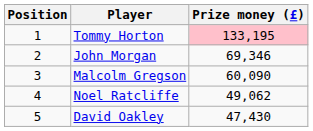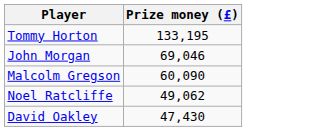 <table class=wikitable>
 <tr>
-<th>Position</th>
 <th>Player</th>
 <th>Prize money (<a href='#'>£</a>)</th>
 </tr>
 <tr>
-<td align=center>1</td>
 <td> <a href='#'>Tommy Horton</a></td>
-<td align=center style="background: pink;">133,195</td>
+<td align=center>133,195</td>
 </tr>
 <tr>
-<td align=center>2</td>
 <td> <a href='#'>John Morgan</a></td>
-<td align=center>69,346</td>
+<td align=center>69,046</td>
 </tr>
 <tr>
-<td align=center>3</td>
 <td> <a href='#'>Malcolm Gregson</a></td>
 <td align=center>60,090</td>
 </tr>
 <tr>
-<td align=center>4</td>
 <td> <a href='#'>Noel Ratcliffe</a></td>
 <td align=center>49,062</td>
 </tr>
 <tr>
-<td align=center>5</td>
 <td> <a href='#'>David Oakley</a></td>
 <td align=center>47,430</td>
 </tr>
 </table>
